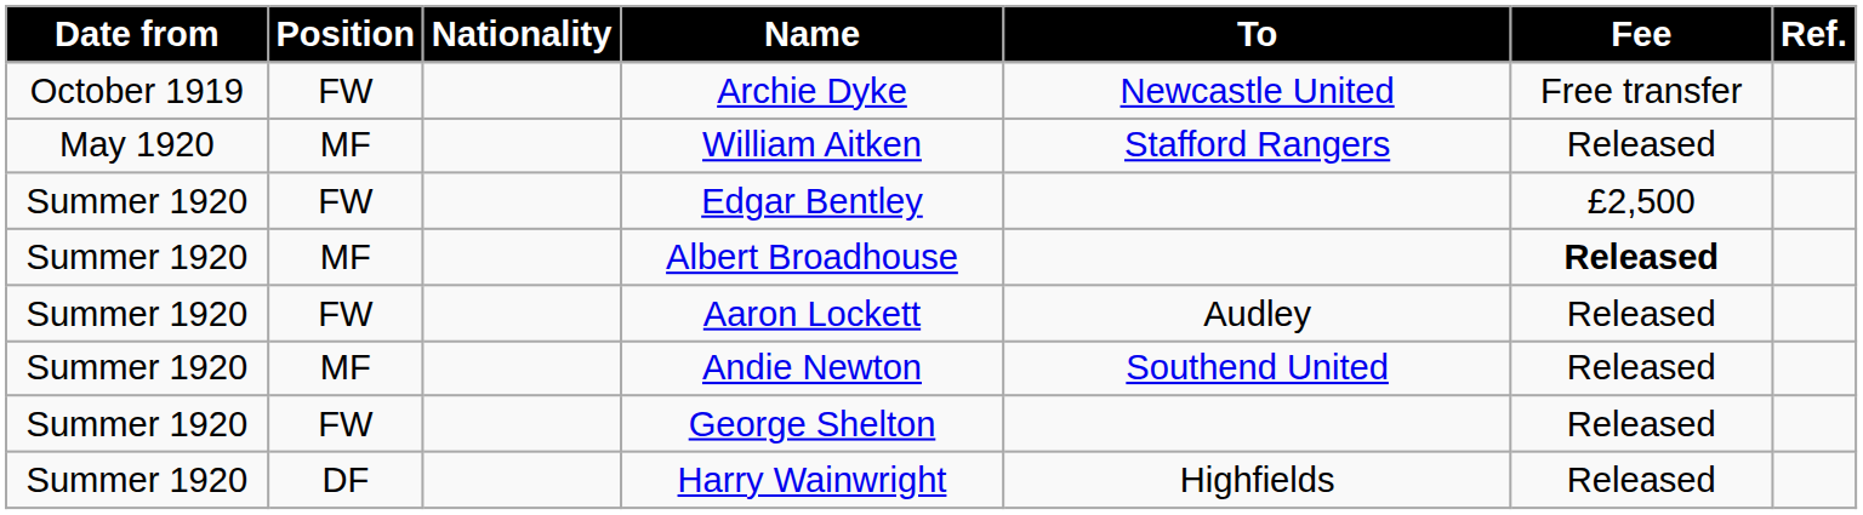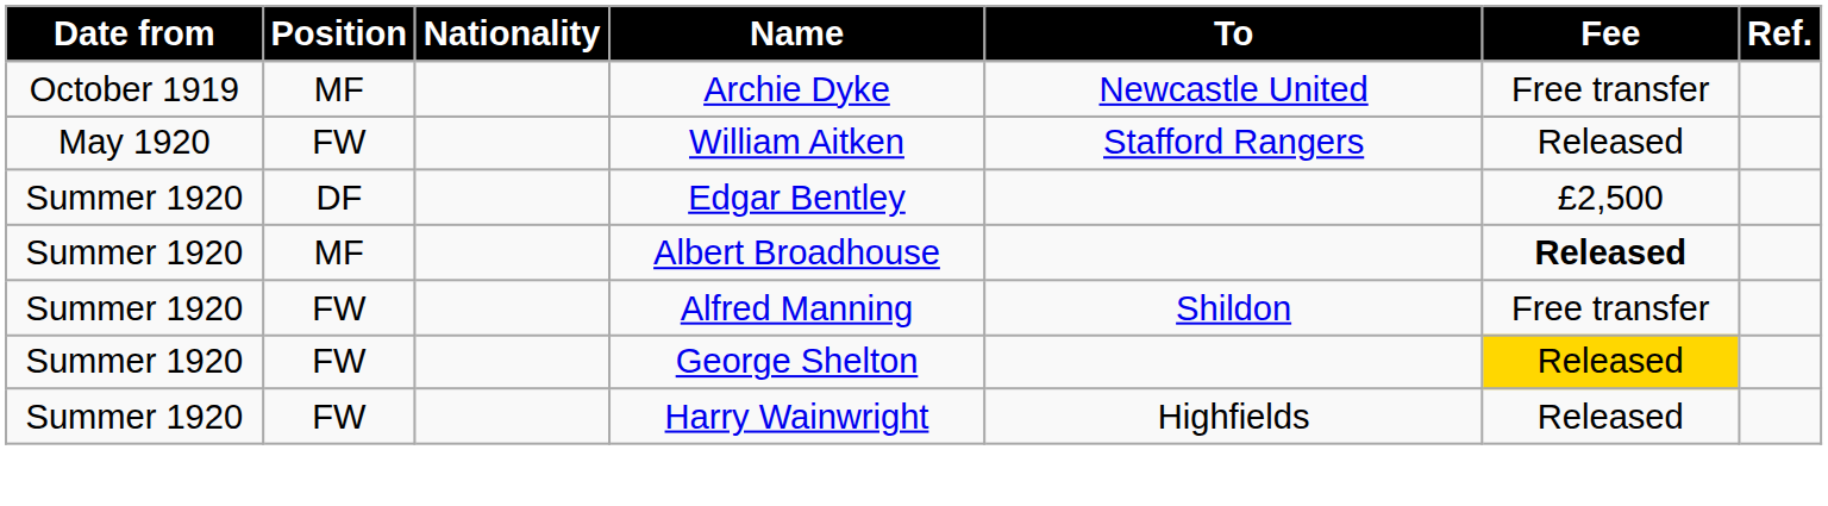 <table class="wikitable" style="text-align:center; font-size:90%; ">
 <tr>
 <th style="background:#000000; color:white; width:100px;">Date from</th>
 <th style="background:#000000; color:white; width:50px;">Position</th>
 <th style="background:#000000; color:white; width:50px;">Nationality</th>
 <th style="background:#000000; color:white; width:150px;">Name</th>
 <th style="background:#000000; color:white; width:200px;">To</th>
 <th style="background:#000000; color:white; width:100px;">Fee</th>
 <th style="background:#000000; color:white; width:25px;">Ref.</th>
 </tr>
 <tr>
 <td>October 1919</td>
-<td>FW</td>
+<td>MF</td>
 <td></td>
 <td><a href='#'>Archie Dyke</a></td>
 <td><a href='#'>Newcastle United</a></td>
 <td>Free transfer</td>
 <td></td>
 </tr>
 <tr>
 <td>May 1920</td>
-<td>MF</td>
+<td>FW</td>
 <td></td>
 <td><a href='#'>William Aitken</a></td>
 <td><a href='#'>Stafford Rangers</a></td>
 <td>Released</td>
 <td></td>
 </tr>
 <tr>
 <td>Summer 1920</td>
-<td>FW</td>
+<td>DF</td>
 <td></td>
 <td><a href='#'>Edgar Bentley</a></td>
 <td></td>
 <td>£2,500</td>
 <td></td>
 </tr>
 <tr>
 <td>Summer 1920</td>
 <td>MF</td>
 <td></td>
 <td><a href='#'>Albert Broadhouse</a></td>
 <td></td>
 <td><strong>Released</strong></td>
 <td></td>
 </tr>
 <tr>
 <td>Summer 1920</td>
 <td>FW</td>
 <td></td>
-<td><a href='#'>Aaron Lockett</a></td>
-<td>Audley</td>
-<td>Released</td>
-<td></td>
-</tr>
-<tr>
-<td>Summer 1920</td>
-<td>MF</td>
-<td></td>
-<td><a href='#'>Andie Newton</a></td>
-<td><a href='#'>Southend United</a></td>
-<td>Released</td>
+<td><a href='#'>Alfred Manning</a></td>
+<td><a href='#'>Shildon</a></td>
+<td>Free transfer</td>
 <td></td>
 </tr>
 <tr>
 <td>Summer 1920</td>
 <td>FW</td>
 <td></td>
 <td><a href='#'>George Shelton</a></td>
 <td></td>
-<td>Released</td>
+<td style="background: gold;">Released</td>
 <td></td>
 </tr>
 <tr>
 <td>Summer 1920</td>
-<td>DF</td>
+<td>FW</td>
 <td></td>
 <td><a href='#'>Harry Wainwright</a></td>
 <td>Highfields</td>
 <td>Released</td>
 <td></td>
 </tr>
 </table>
